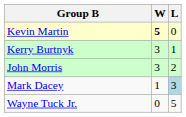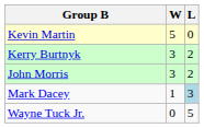 <table class="wikitable">
 <tr>
 <th width=200>Group B</th>
 <th>W</th>
 <th>L</th>
 </tr>
 <tr bgcolor=#ffffcc>
 <td> <a href='#'>Kevin Martin</a></td>
-<td><strong>5</strong></td>
+<td>5</td>
 <td>0</td>
 </tr>
 <tr bgcolor=#ccffcc>
 <td> <a href='#'>Kerry Burtnyk</a></td>
 <td>3</td>
-<td>1</td>
+<td>2</td>
 </tr>
 <tr bgcolor=#ccffcc>
 <td> <a href='#'>John Morris</a></td>
 <td>3</td>
 <td>2</td>
 </tr>
 <tr>
 <td> <a href='#'>Mark Dacey</a></td>
 <td>1</td>
 <td style="background: lightblue;">3</td>
 </tr>
 <tr>
 <td> <a href='#'>Wayne Tuck Jr.</a></td>
 <td>0</td>
 <td>5</td>
 </tr>
 </table>
